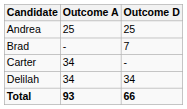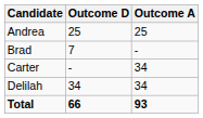 <table class="wikitable">
 <tr>
 <th>Candidate</th>
+<th>Outcome D</th>
 <th>Outcome A</th>
-<th>Outcome D</th>
 </tr>
 <tr>
 <td>Andrea</td>
 <td>25</td>
 <td>25</td>
 </tr>
 <tr>
 <td>Brad</td>
+<td>7</td>
 <td>-</td>
-<td>7</td>
 </tr>
 <tr>
 <td>Carter</td>
+<td>-</td>
 <td>34</td>
-<td>-</td>
 </tr>
 <tr>
 <td>Delilah</td>
 <td>34</td>
 <td>34</td>
 </tr>
 <tr>
 <td><strong>Total</strong></td>
+<td><strong>66</strong></td>
 <td><strong>93</strong></td>
-<td><strong>66</strong></td>
 </tr>
 </table>
